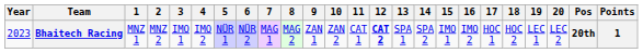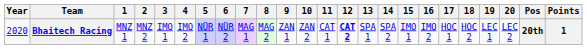 <table class="wikitable" style="text-align:center; font-size:85%">
 <tr>
 <th>Year</th>
 <th>Team</th>
 <th>1</th>
 <th>2</th>
 <th>3</th>
 <th>4</th>
 <th>5</th>
 <th>6</th>
 <th>7</th>
 <th>8</th>
 <th>9</th>
 <th>10</th>
 <th>11</th>
 <th>12</th>
 <th>13</th>
 <th>14</th>
 <th>15</th>
 <th>16</th>
 <th>17</th>
 <th>18</th>
 <th>19</th>
 <th>20</th>
 <th>Pos</th>
 <th>Points</th>
 </tr>
 <tr>
-<td><a href='#'>2023</a></td>
+<td><a href='#'>2020</a></td>
 <th nowrap><a href='#'>Bhaitech Racing</a></th>
 <td style="background:#;"><a href='#'>MNZ<br>1</a><br></td>
 <td style="background:#;"><a href='#'>MNZ<br>2</a><br></td>
 <td style="background:#;"><a href='#'>IMO<br>1</a><br></td>
 <td style="background:#;"><a href='#'>IMO<br>2</a><br></td>
 <td style="background:#cfcfff;"><a href='#'>NÜR<br>1</a><br></td>
 <td style="background:#cfcfff;"><a href='#'>NÜR<br>2</a><br></td>
 <td style="background:#efcfff;"><a href='#'>MAG<br>1</a><br></td>
 <td style="background:#dfffdf;"><a href='#'>MAG<br>2</a><br></td>
 <td style="background:#;"><a href='#'>ZAN<br>1</a><br></td>
 <td style="background:#;"><a href='#'>ZAN<br>2</a><br></td>
 <td style="background:#;"><a href='#'>CAT<br>1</a><br></td>
 <td style="background:#;"><strong><a href='#'>CAT<br>2</a><br></strong></td>
 <td style="background:#;"><a href='#'>SPA<br>1</a><br></td>
 <td style="background:#;"><a href='#'>SPA<br>2</a><br></td>
 <td style="background:#;"><a href='#'>IMO<br>1</a><br></td>
 <td style="background:#;"><a href='#'>IMO<br>2</a><br></td>
 <td style="background:#;"><a href='#'>HOC<br>1</a><br></td>
 <td style="background:#;"><a href='#'>HOC<br>2</a><br></td>
 <td style="background:#;"><a href='#'>LEC<br>1</a><br></td>
 <td style="background:#;"><a href='#'>LEC<br>2</a><br></td>
 <th>20th</th>
 <th>1</th>
 </tr>
 </table>
